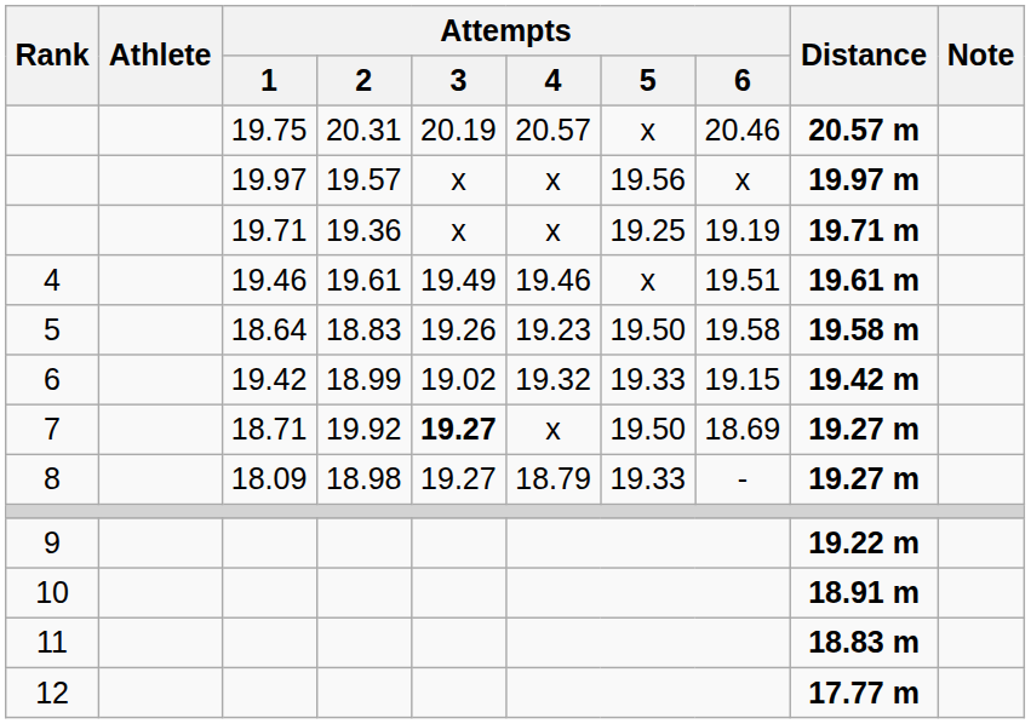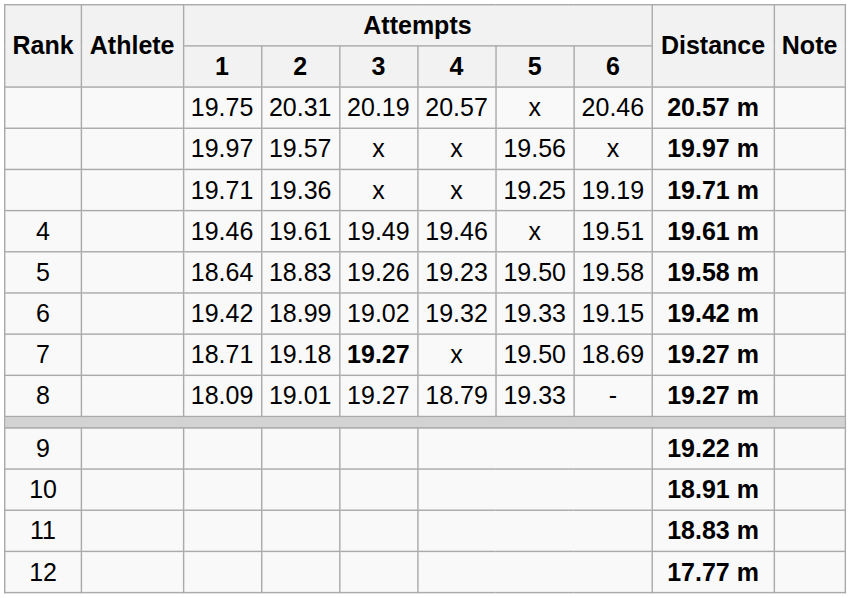 <table class="wikitable" style=" text-align:center; font-size:110%;" width="95%">
 <tr>
 <th rowspan="2">Rank</th>
 <th rowspan="2">Athlete</th>
 <th colspan="6">Attempts</th>
 <th rowspan="2">Distance</th>
 <th rowspan="2">Note</th>
 </tr>
 <tr>
 <th>1</th>
 <th>2</th>
 <th>3</th>
 <th>4</th>
 <th>5</th>
 <th>6</th>
 </tr>
 <tr>
 <td></td>
 <td align=left></td>
 <td>19.75</td>
 <td>20.31</td>
 <td>20.19</td>
 <td>20.57</td>
 <td>x</td>
 <td>20.46</td>
 <td><strong>20.57 m </strong></td>
 <td></td>
 </tr>
 <tr>
 <td></td>
 <td align=left></td>
 <td>19.97</td>
 <td>19.57</td>
 <td>x</td>
 <td>x</td>
 <td>19.56</td>
 <td>x</td>
 <td><strong>19.97 m </strong></td>
 <td></td>
 </tr>
 <tr>
 <td></td>
 <td align=left></td>
 <td>19.71</td>
 <td>19.36</td>
 <td>x</td>
 <td>x</td>
 <td>19.25</td>
 <td>19.19</td>
 <td><strong>19.71 m </strong></td>
 <td></td>
 </tr>
 <tr>
 <td>4</td>
 <td align=left></td>
 <td>19.46</td>
 <td>19.61</td>
 <td>19.49</td>
 <td>19.46</td>
 <td>x</td>
 <td>19.51</td>
 <td><strong>19.61 m </strong></td>
 <td></td>
 </tr>
 <tr>
 <td>5</td>
 <td align=left></td>
 <td>18.64</td>
 <td>18.83</td>
 <td>19.26</td>
 <td>19.23</td>
 <td>19.50</td>
 <td>19.58</td>
 <td><strong>19.58 m </strong></td>
 <td></td>
 </tr>
 <tr>
 <td>6</td>
 <td align=left></td>
 <td>19.42</td>
 <td>18.99</td>
 <td>19.02</td>
 <td>19.32</td>
 <td>19.33</td>
 <td>19.15</td>
 <td><strong>19.42 m </strong></td>
 <td></td>
 </tr>
 <tr>
 <td>7</td>
 <td align=left></td>
 <td>18.71</td>
-<td>19.92</td>
+<td>19.18</td>
 <td><strong>19.27</strong></td>
 <td>x</td>
 <td>19.50</td>
 <td>18.69</td>
 <td><strong>19.27 m  </strong></td>
 <td></td>
 </tr>
 <tr>
 <td>8</td>
 <td align=left></td>
 <td>18.09</td>
-<td>18.98</td>
+<td>19.01</td>
 <td>19.27</td>
 <td>18.79</td>
 <td>19.33</td>
 <td>-</td>
 <td><strong>19.27 m </strong></td>
 <td></td>
 </tr>
 <tr>
 <td colspan=10 bgcolor=lightgray></td>
 </tr>
 <tr>
 <td>9</td>
 <td align=left></td>
 <td></td>
 <td></td>
 <td></td>
 <td colspan=3></td>
 <td><strong>19.22 m </strong></td>
 <td></td>
 </tr>
 <tr>
 <td>10</td>
 <td align=left></td>
 <td></td>
 <td></td>
 <td></td>
 <td colspan=3></td>
 <td><strong>18.91 m </strong></td>
 <td></td>
 </tr>
 <tr>
 <td>11</td>
 <td align=left></td>
 <td></td>
 <td></td>
 <td></td>
 <td colspan=3></td>
 <td><strong>18.83 m </strong></td>
 <td></td>
 </tr>
 <tr>
 <td>12</td>
 <td align=left></td>
 <td></td>
 <td></td>
 <td></td>
 <td colspan=3></td>
 <td><strong>17.77 m </strong></td>
 <td></td>
 </tr>
 </table>
